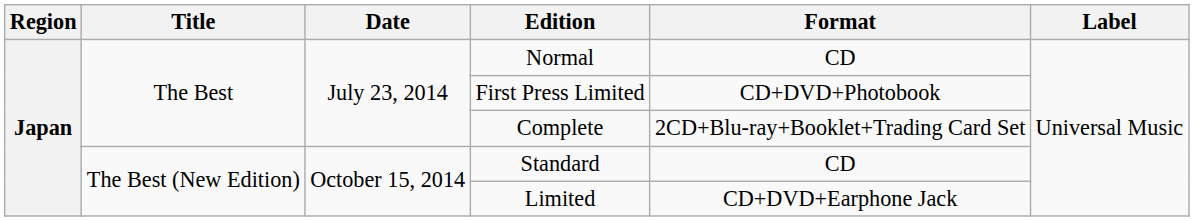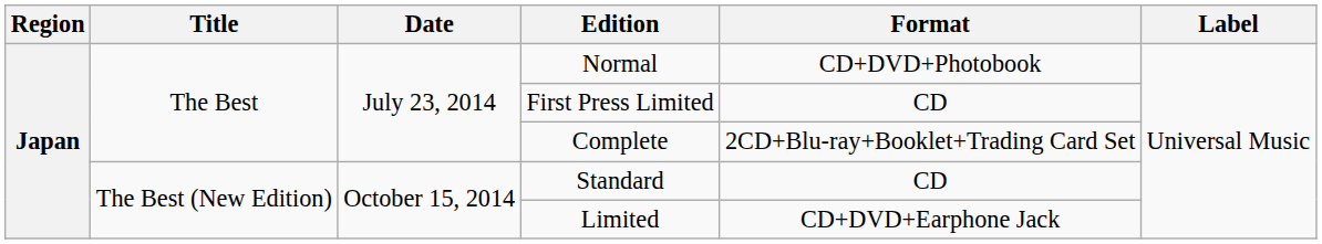 <table class="wikitable plainrowheaders" style="text-align:center">
 <tr>
 <th>Region</th>
 <th>Title</th>
 <th>Date</th>
 <th>Edition</th>
 <th>Format</th>
 <th>Label</th>
 </tr>
 <tr>
 <th rowspan="5" scope="row">Japan</th>
 <td rowspan="3">The Best</td>
 <td rowspan="3">July 23, 2014</td>
 <td>Normal</td>
-<td>CD</td>
+<td>CD+DVD+Photobook</td>
 <td rowspan="5">Universal Music</td>
 </tr>
 <tr>
 <td>First Press Limited</td>
-<td>CD+DVD+Photobook</td>
+<td>CD</td>
 </tr>
 <tr>
 <td>Complete</td>
 <td>2CD+Blu-ray+Booklet+Trading Card Set</td>
 </tr>
 <tr>
 <td rowspan="2">The Best (New Edition)</td>
 <td rowspan="2">October 15, 2014</td>
 <td>Standard</td>
 <td>CD</td>
 </tr>
 <tr>
 <td>Limited</td>
 <td>CD+DVD+Earphone Jack</td>
 </tr>
 </table>
